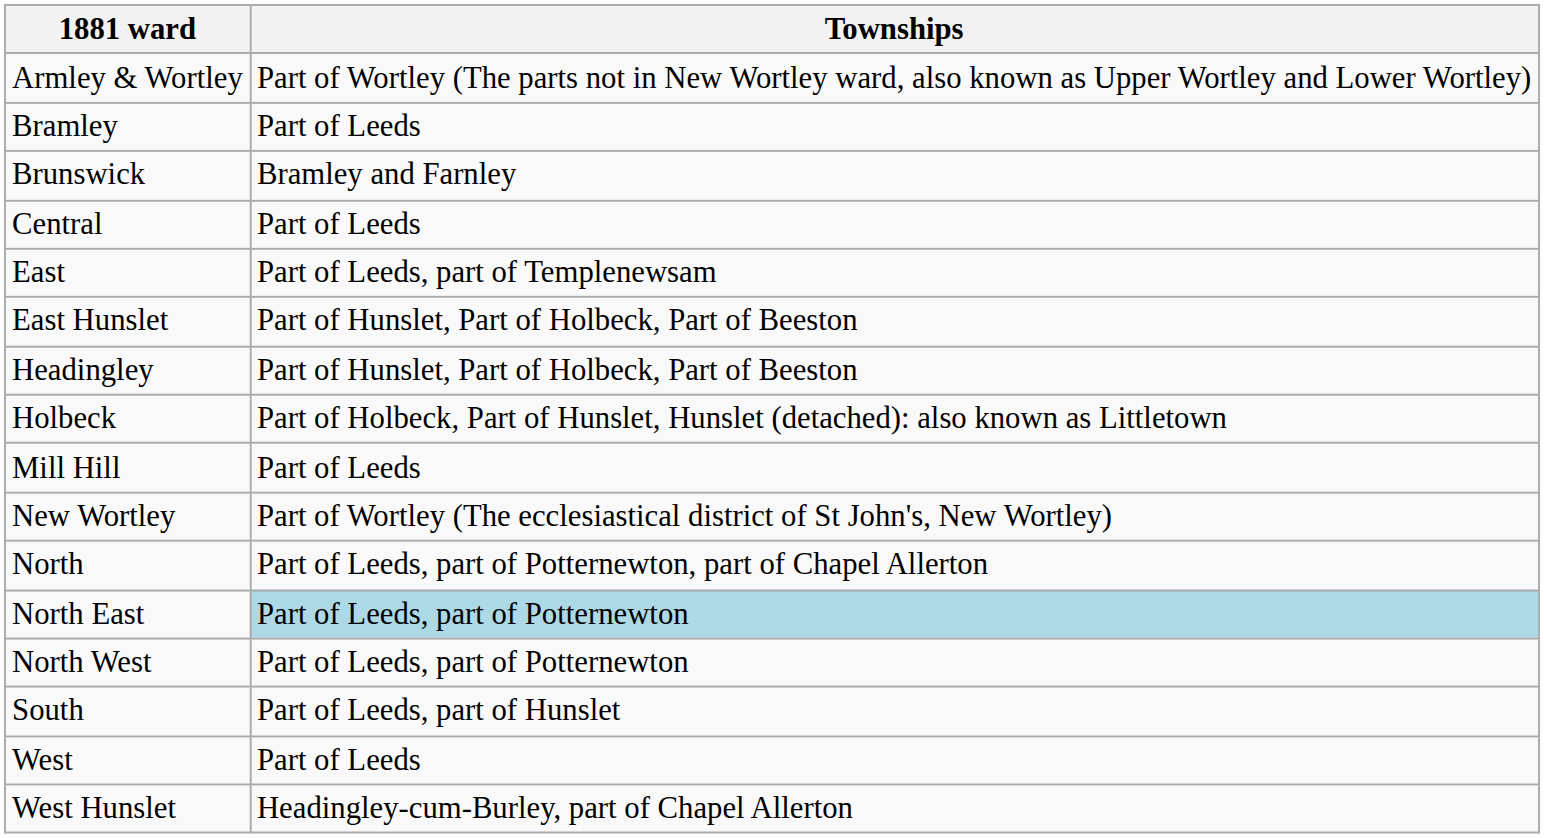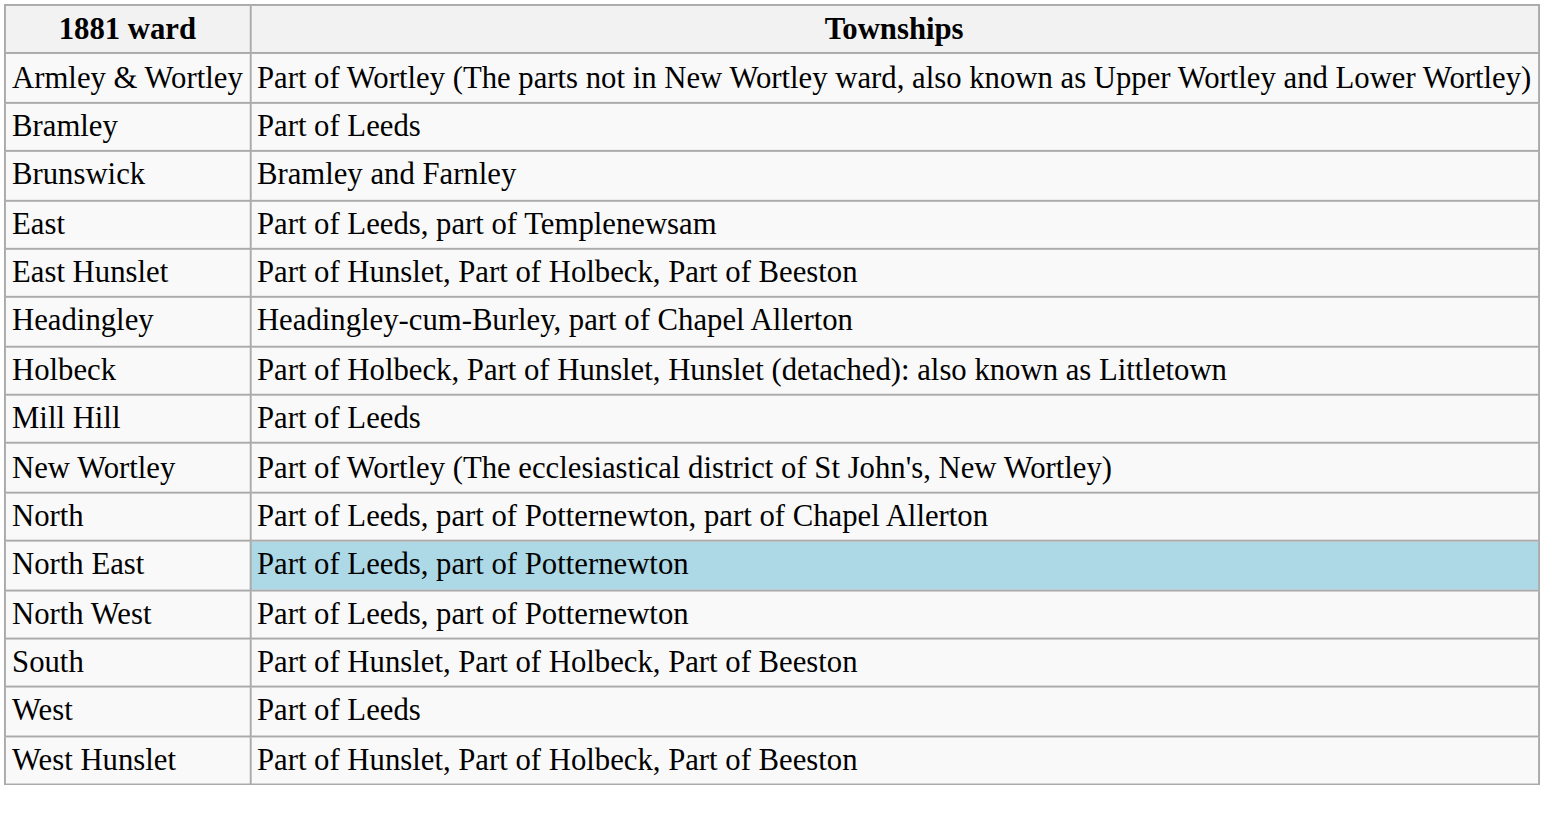 <table class="wikitable">
 <tr>
 <th>1881 ward</th>
 <th>Townships</th>
 </tr>
 <tr>
 <td>Armley & Wortley</td>
 <td>Part of Wortley (The parts not in New Wortley ward, also known as Upper Wortley and Lower Wortley)</td>
 </tr>
 <tr>
 <td>Bramley</td>
 <td>Part of Leeds</td>
 </tr>
 <tr>
 <td>Brunswick</td>
 <td>Bramley and Farnley</td>
 </tr>
 <tr>
-<td>Central</td>
-<td>Part of Leeds</td>
-</tr>
-<tr>
 <td>East</td>
 <td>Part of Leeds, part of Templenewsam</td>
 </tr>
 <tr>
 <td>East Hunslet</td>
 <td>Part of Hunslet, Part of Holbeck, Part of Beeston</td>
 </tr>
 <tr>
 <td>Headingley</td>
-<td>Part of Hunslet, Part of Holbeck, Part of Beeston</td>
+<td>Headingley-cum-Burley, part of Chapel Allerton</td>
 </tr>
 <tr>
 <td>Holbeck</td>
 <td>Part of Holbeck, Part of Hunslet, Hunslet (detached): also known as Littletown</td>
 </tr>
 <tr>
 <td>Mill Hill</td>
 <td>Part of Leeds</td>
 </tr>
 <tr>
 <td>New Wortley</td>
 <td>Part of Wortley (The ecclesiastical district of St John's, New Wortley)</td>
 </tr>
 <tr>
 <td>North</td>
 <td>Part of Leeds, part of Potternewton, part of Chapel Allerton</td>
 </tr>
 <tr>
 <td>North East</td>
 <td style="background: lightblue;">Part of Leeds, part of Potternewton</td>
 </tr>
 <tr>
 <td>North West</td>
 <td>Part of Leeds, part of Potternewton</td>
 </tr>
 <tr>
 <td>South</td>
-<td>Part of Leeds, part of Hunslet</td>
+<td>Part of Hunslet, Part of Holbeck, Part of Beeston</td>
 </tr>
 <tr>
 <td>West</td>
 <td>Part of Leeds</td>
 </tr>
 <tr>
 <td>West Hunslet</td>
-<td>Headingley-cum-Burley, part of Chapel Allerton</td>
+<td>Part of Hunslet, Part of Holbeck, Part of Beeston</td>
 </tr>
 </table>
